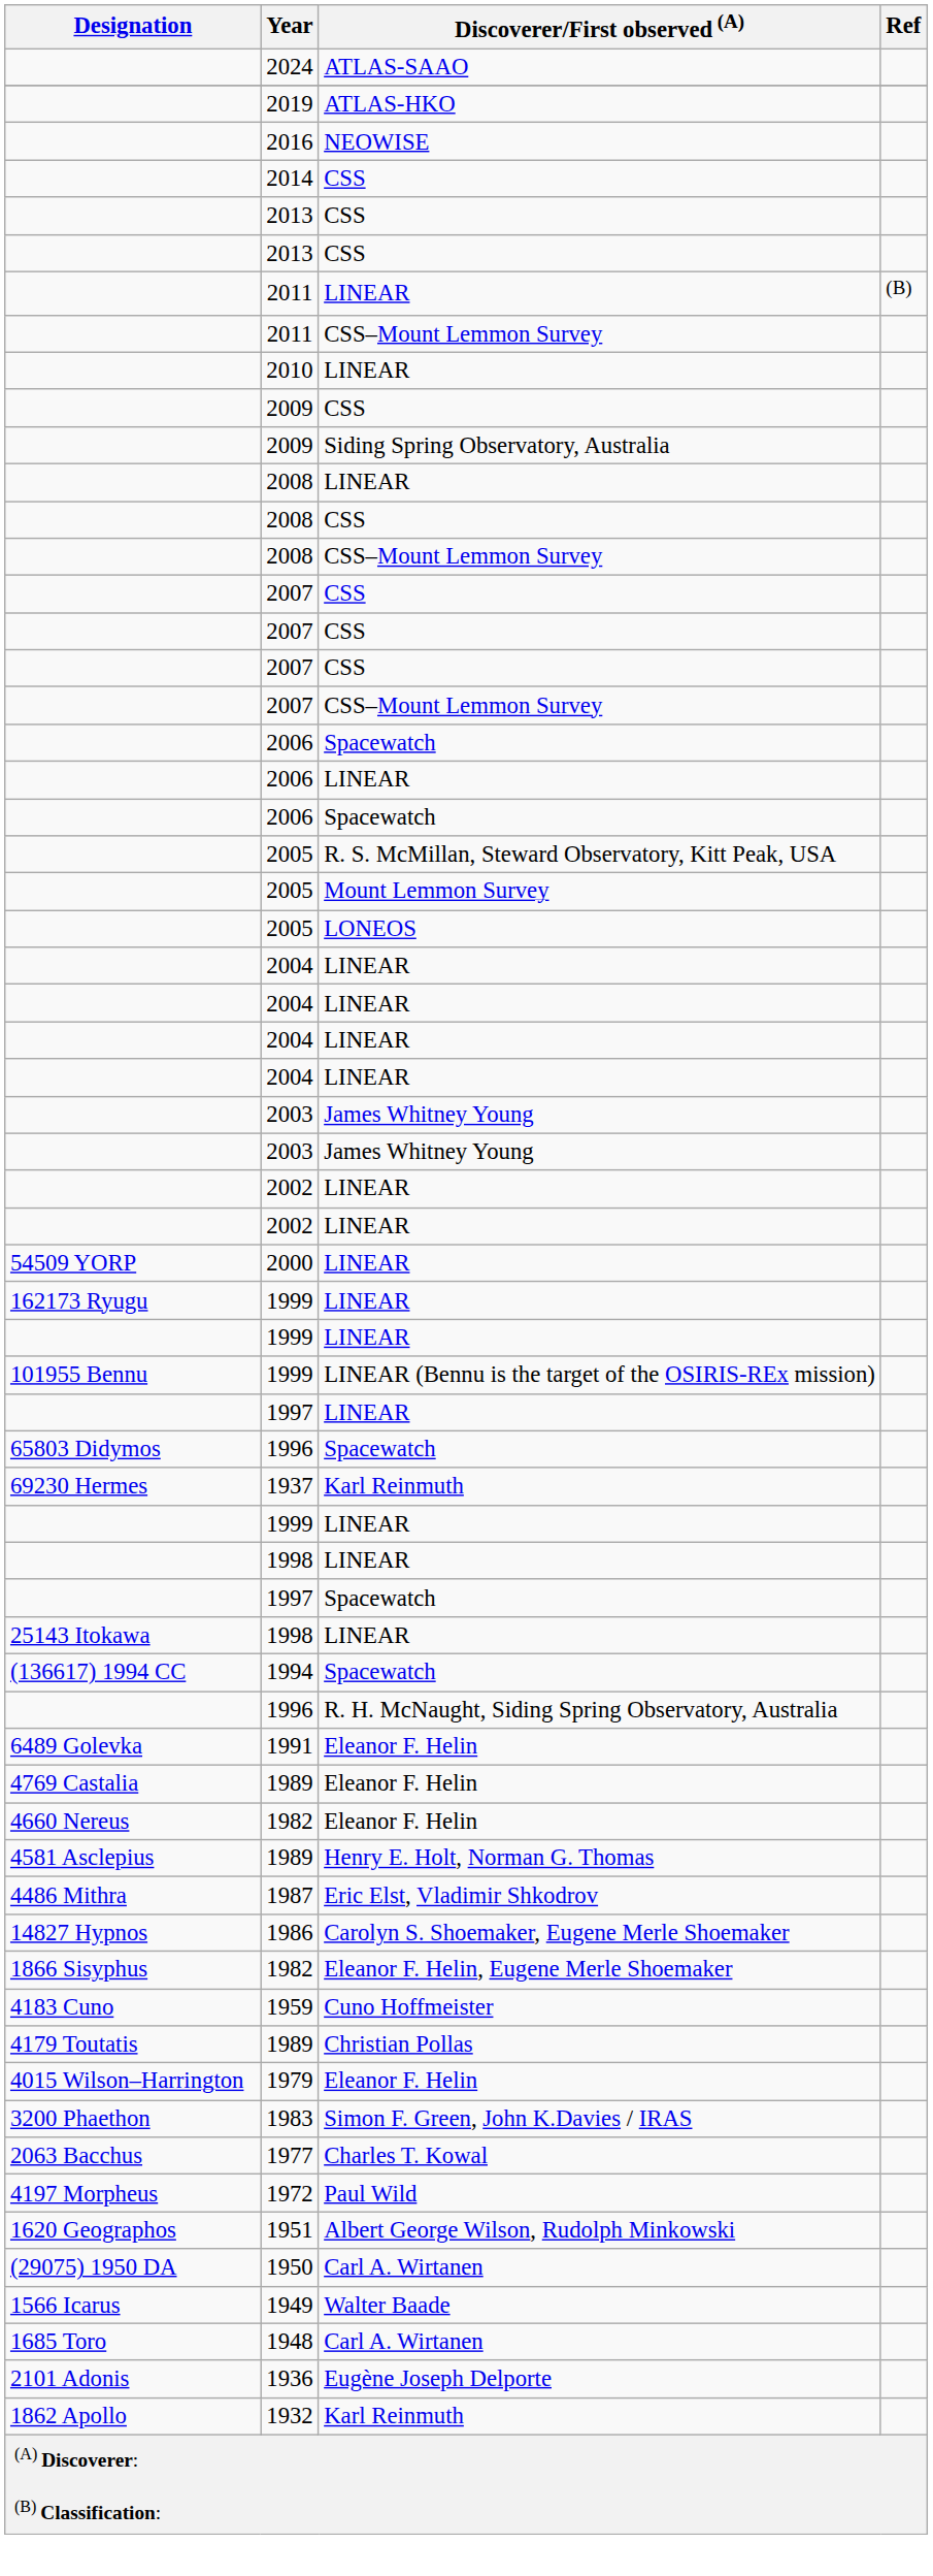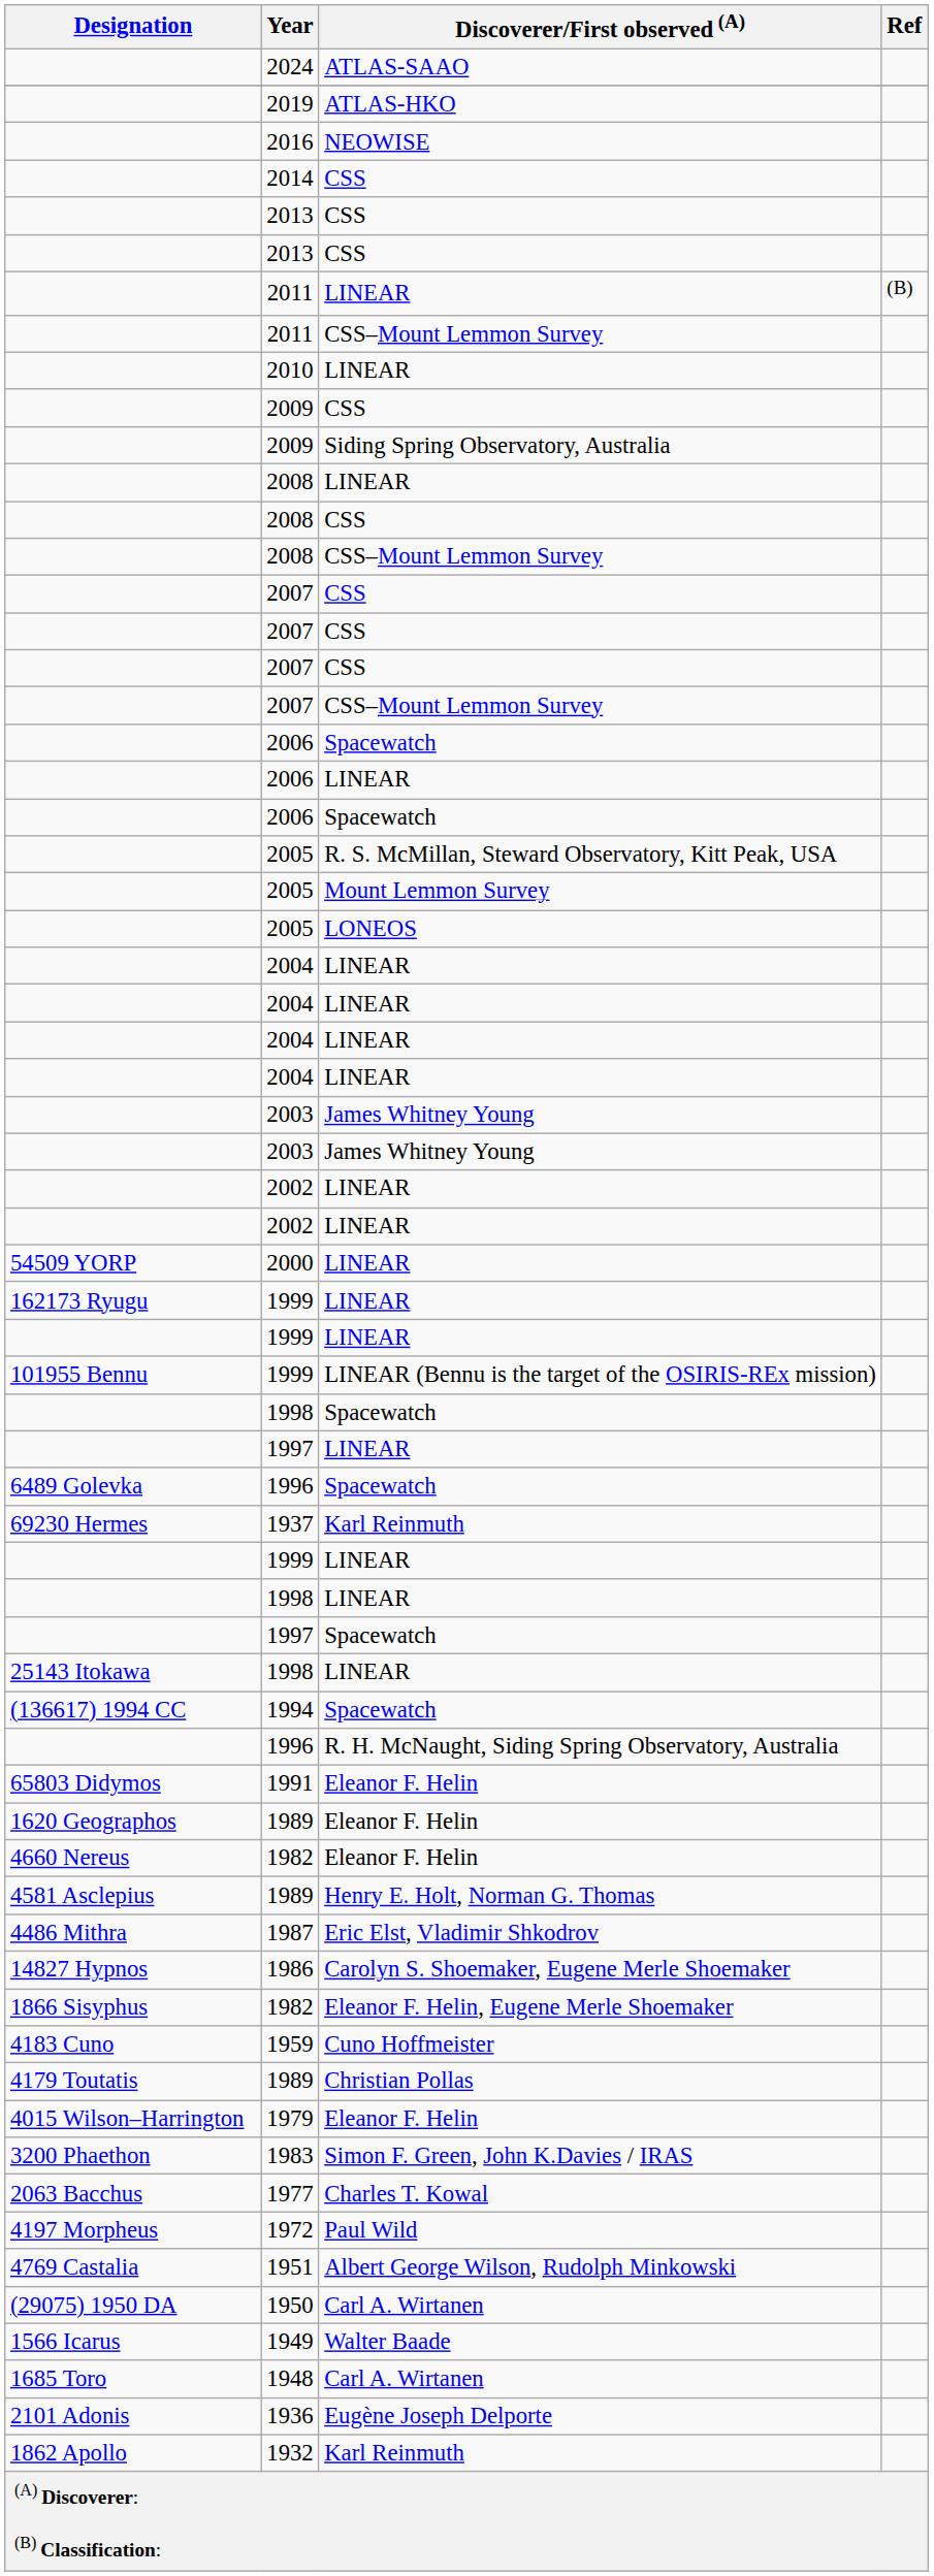 <table class="wikitable sortable">
 <tr>
 <th><a href='#'>Designation</a></th>
 <th>Year</th>
 <th>Discoverer/First observed <sup>(A)</sup></th>
 <th>Ref</th>
 </tr>
 <tr>
 <td></td>
 <td align=center>2024</td>
 <td><a href='#'>ATLAS-SAAO</a></td>
 <td></td>
 </tr>
 <tr>
 </tr>
 <tr>
 <td></td>
 <td align=center>2019</td>
 <td><a href='#'>ATLAS-HKO</a></td>
 <td></td>
 </tr>
 <tr>
 <td></td>
 <td align=center>2016</td>
 <td><a href='#'>NEOWISE</a></td>
 <td></td>
 </tr>
 <tr>
 <td></td>
 <td align=center>2014</td>
 <td><a href='#'>CSS</a></td>
 <td></td>
 </tr>
 <tr>
 <td></td>
 <td align=center>2013</td>
 <td>CSS</td>
 <td></td>
 </tr>
 <tr>
 <td></td>
 <td align=center>2013</td>
 <td>CSS</td>
 <td></td>
 </tr>
 <tr>
 <td></td>
 <td align=center>2011</td>
 <td><a href='#'>LINEAR</a></td>
 <td><sup>(B)</sup></td>
 </tr>
 <tr>
 <td></td>
 <td align=center>2011</td>
 <td>CSS–<a href='#'>Mount Lemmon Survey</a></td>
 <td></td>
 </tr>
 <tr>
 <td></td>
 <td align=center>2010</td>
 <td>LINEAR</td>
 <td></td>
 </tr>
 <tr>
 <td></td>
 <td align=center>2009</td>
 <td>CSS</td>
 <td></td>
 </tr>
 <tr>
 <td></td>
 <td align=center>2009</td>
 <td>Siding Spring Observatory, Australia</td>
 <td></td>
 </tr>
 <tr>
 <td></td>
 <td align=center>2008</td>
 <td>LINEAR</td>
 <td></td>
 </tr>
 <tr>
 <td></td>
 <td align=center>2008</td>
 <td>CSS</td>
 <td></td>
 </tr>
 <tr>
 <td></td>
 <td align=center>2008</td>
 <td>CSS–<a href='#'>Mount Lemmon Survey</a></td>
 <td></td>
 </tr>
 <tr>
 <td></td>
 <td align=center>2007</td>
 <td><a href='#'>CSS</a></td>
 <td></td>
 </tr>
 <tr>
 <td></td>
 <td align=center>2007</td>
 <td>CSS</td>
 <td></td>
 </tr>
 <tr>
 <td></td>
 <td align=center>2007</td>
 <td>CSS</td>
 <td></td>
 </tr>
 <tr>
 <td></td>
 <td align=center>2007</td>
 <td>CSS–<a href='#'>Mount Lemmon Survey</a></td>
 <td></td>
 </tr>
 <tr>
 <td></td>
 <td align=center>2006</td>
 <td><a href='#'>Spacewatch</a></td>
 <td></td>
 </tr>
 <tr>
 <td></td>
 <td align=center>2006</td>
 <td>LINEAR</td>
 <td></td>
 </tr>
 <tr>
 <td></td>
 <td align=center>2006</td>
 <td>Spacewatch</td>
 <td></td>
 </tr>
 <tr>
 <td></td>
 <td align=center>2005</td>
 <td>R. S. McMillan, Steward Observatory, Kitt Peak, USA</td>
 <td></td>
 </tr>
 <tr>
 <td></td>
 <td align=center>2005</td>
 <td><a href='#'>Mount Lemmon Survey</a></td>
 <td></td>
 </tr>
 <tr>
 <td></td>
 <td align=center>2005</td>
 <td><a href='#'>LONEOS</a></td>
 <td></td>
 </tr>
 <tr>
 <td></td>
 <td align=center>2004</td>
 <td>LINEAR</td>
 <td></td>
 </tr>
 <tr>
 <td></td>
 <td align=center>2004</td>
 <td>LINEAR</td>
 <td></td>
 </tr>
 <tr>
 <td></td>
 <td align=center>2004</td>
 <td>LINEAR</td>
 <td></td>
 </tr>
 <tr>
 <td></td>
 <td align=center>2004</td>
 <td>LINEAR</td>
 <td></td>
 </tr>
 <tr>
 <td></td>
 <td align=center>2003</td>
 <td><a href='#'>James Whitney Young</a></td>
 <td></td>
 </tr>
 <tr>
 <td></td>
 <td align=center>2003</td>
 <td>James Whitney Young</td>
 <td></td>
 </tr>
 <tr>
 <td></td>
 <td align=center>2002</td>
 <td>LINEAR</td>
 <td></td>
 </tr>
 <tr>
 <td></td>
 <td align=center>2002</td>
 <td>LINEAR</td>
 <td></td>
 </tr>
 <tr>
 <td><a href='#'>54509 YORP</a></td>
 <td align=center>2000</td>
 <td><a href='#'>LINEAR</a></td>
 <td></td>
 </tr>
 <tr>
 <td><a href='#'>162173 Ryugu</a></td>
 <td align=center>1999</td>
 <td><a href='#'>LINEAR</a></td>
 <td></td>
 </tr>
 <tr>
 <td></td>
 <td align=center>1999</td>
 <td><a href='#'>LINEAR</a></td>
 <td></td>
 </tr>
 <tr>
 <td><a href='#'>101955 Bennu</a></td>
 <td align=center>1999</td>
 <td>LINEAR (Bennu is the target of the <a href='#'>OSIRIS-REx</a> mission)</td>
 <td></td>
 </tr>
 <tr>
 <td></td>
+<td align=center>1998</td>
+<td>Spacewatch</td>
+<td></td>
+</tr>
+<tr>
+<td></td>
 <td align=center>1997</td>
 <td><a href='#'>LINEAR</a></td>
 <td></td>
 </tr>
 <tr>
-<td><a href='#'>65803 Didymos</a></td>
+<td><a href='#'>6489 Golevka</a></td>
 <td align=center>1996</td>
 <td><a href='#'>Spacewatch</a></td>
 <td></td>
 </tr>
 <tr>
 <td><a href='#'>69230 Hermes</a></td>
 <td align=center>1937</td>
 <td><a href='#'>Karl Reinmuth</a></td>
 <td></td>
 </tr>
 <tr>
 <td></td>
 <td align=center>1999</td>
 <td>LINEAR</td>
 <td></td>
 </tr>
 <tr>
 <td></td>
 <td align=center>1998</td>
 <td>LINEAR</td>
 <td></td>
 </tr>
 <tr>
 <td></td>
 <td align=center>1997</td>
 <td>Spacewatch</td>
 <td></td>
 </tr>
 <tr>
 <td><a href='#'>25143 Itokawa</a></td>
 <td align=center>1998</td>
 <td>LINEAR</td>
 <td></td>
 </tr>
 <tr>
 <td><a href='#'>(136617) 1994 CC</a></td>
 <td align=center>1994</td>
 <td><a href='#'>Spacewatch</a></td>
 <td></td>
 </tr>
 <tr>
 <td></td>
 <td align=center>1996</td>
 <td>R. H. McNaught, Siding Spring Observatory, Australia</td>
 <td></td>
 </tr>
 <tr>
-<td><a href='#'>6489 Golevka</a></td>
+<td><a href='#'>65803 Didymos</a></td>
 <td align=center>1991</td>
 <td><a href='#'>Eleanor F. Helin</a></td>
 <td></td>
 </tr>
 <tr>
-<td><a href='#'>4769 Castalia</a></td>
+<td><a href='#'>1620 Geographos</a></td>
 <td align=center>1989</td>
 <td>Eleanor F. Helin</td>
 <td></td>
 </tr>
 <tr>
 <td><a href='#'>4660 Nereus</a></td>
 <td align=center>1982</td>
 <td>Eleanor F. Helin</td>
 <td></td>
 </tr>
 <tr>
 <td><a href='#'>4581 Asclepius</a></td>
 <td align=center>1989</td>
 <td><a href='#'>Henry E. Holt</a>, <a href='#'>Norman G. Thomas</a></td>
 <td></td>
 </tr>
 <tr>
 <td><a href='#'>4486 Mithra</a></td>
 <td align=center>1987</td>
 <td><a href='#'>Eric Elst</a>, <a href='#'>Vladimir Shkodrov</a></td>
 <td></td>
 </tr>
 <tr>
 <td><a href='#'>14827 Hypnos</a></td>
 <td align=center>1986</td>
 <td><a href='#'>Carolyn S. Shoemaker</a>, <a href='#'>Eugene Merle Shoemaker</a></td>
 <td></td>
 </tr>
 <tr>
 <td><a href='#'>1866 Sisyphus</a></td>
 <td align=center>1982</td>
 <td><a href='#'>Eleanor F. Helin</a>, <a href='#'>Eugene Merle Shoemaker</a></td>
 <td></td>
 </tr>
 <tr>
 <td><a href='#'>4183 Cuno</a></td>
 <td align=center>1959</td>
 <td><a href='#'>Cuno Hoffmeister</a></td>
 <td></td>
 </tr>
 <tr>
 <td><a href='#'>4179 Toutatis</a></td>
 <td align=center>1989</td>
 <td><a href='#'>Christian Pollas</a></td>
 <td></td>
 </tr>
 <tr>
 <td><a href='#'>4015 Wilson–Harrington</a>  </td>
 <td align=center>1979</td>
 <td><a href='#'>Eleanor F. Helin</a></td>
 <td></td>
 </tr>
 <tr>
 <td><a href='#'>3200 Phaethon</a></td>
 <td align=center>1983</td>
 <td><a href='#'>Simon F. Green</a>, <a href='#'>John K.Davies</a> / <a href='#'>IRAS</a></td>
 <td></td>
 </tr>
 <tr>
 <td><a href='#'>2063 Bacchus</a></td>
 <td align=center>1977</td>
 <td><a href='#'>Charles T. Kowal</a></td>
 <td></td>
 </tr>
 <tr>
 <td><a href='#'>4197 Morpheus</a></td>
 <td align=center>1972</td>
 <td><a href='#'>Paul Wild</a></td>
 <td></td>
 </tr>
 <tr>
-<td><a href='#'>1620 Geographos</a></td>
+<td><a href='#'>4769 Castalia</a></td>
 <td align=center>1951</td>
 <td><a href='#'>Albert George Wilson</a>, <a href='#'>Rudolph Minkowski</a></td>
 <td></td>
 </tr>
 <tr>
 <td><a href='#'>(29075) 1950 DA</a></td>
 <td align=center>1950</td>
 <td><a href='#'>Carl A. Wirtanen</a></td>
 <td></td>
 </tr>
 <tr>
 <td><a href='#'>1566 Icarus</a></td>
 <td align=center>1949</td>
 <td><a href='#'>Walter Baade</a></td>
 <td></td>
 </tr>
 <tr>
 <td><a href='#'>1685 Toro</a></td>
 <td align=center>1948</td>
 <td><a href='#'>Carl A. Wirtanen</a></td>
 <td></td>
 </tr>
 <tr>
 <td><a href='#'>2101 Adonis</a></td>
 <td align=center>1936</td>
 <td><a href='#'>Eugène Joseph Delporte</a></td>
 <td></td>
 </tr>
 <tr>
 <td><a href='#'>1862 Apollo</a></td>
 <td align=center>1932</td>
 <td><a href='#'>Karl Reinmuth</a></td>
 <td></td>
 </tr>
 <tr>
 <th colspan=4 style="font-size: 0.85em; font-weight: normal; text-align: left; padding: 6px;"><sup>(A)</sup> <strong>Discoverer</strong>:<br><br><sup>(B)</sup> <strong>Classification</strong>:<br></th>
 </tr>
 </table>
